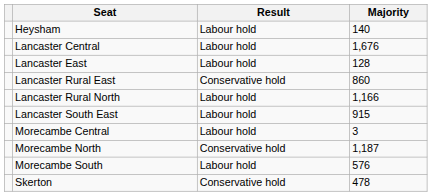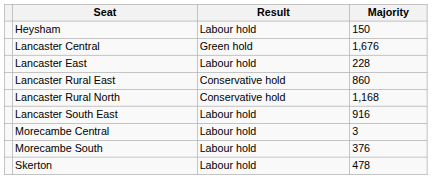 <table class="wikitable" style="right; width:50%">
 <tr>
 <th></th>
 <th>Seat</th>
 <th>Result</th>
 <th>Majority</th>
 </tr>
 <tr>
 <td></td>
 <td>Heysham</td>
 <td>Labour hold</td>
-<td>140</td>
+<td>150</td>
 </tr>
 <tr>
 <td></td>
 <td>Lancaster Central</td>
-<td>Labour hold</td>
+<td>Green hold</td>
 <td>1,676</td>
 </tr>
 <tr>
 <td></td>
 <td>Lancaster East</td>
 <td>Labour hold</td>
-<td>128</td>
+<td>228</td>
 </tr>
 <tr>
 <td></td>
 <td>Lancaster Rural East</td>
 <td>Conservative hold</td>
 <td>860</td>
 </tr>
 <tr>
 <td></td>
 <td>Lancaster Rural North</td>
-<td>Labour hold</td>
-<td>1,166</td>
+<td>Conservative hold</td>
+<td>1,168</td>
 </tr>
 <tr>
 <td></td>
 <td>Lancaster South East</td>
 <td>Labour hold</td>
-<td>915</td>
+<td>916</td>
 </tr>
 <tr>
 <td></td>
 <td>Morecambe Central</td>
 <td>Labour hold</td>
 <td>3</td>
 </tr>
 <tr>
 <td></td>
-<td>Morecambe North</td>
-<td>Conservative hold</td>
-<td>1,187</td>
-</tr>
-<tr>
-<td></td>
 <td>Morecambe South</td>
 <td>Labour hold</td>
-<td>576</td>
+<td>376</td>
 </tr>
 <tr>
 <td></td>
 <td>Skerton</td>
-<td>Conservative hold</td>
+<td>Labour hold</td>
 <td>478</td>
 </tr>
 </table>
